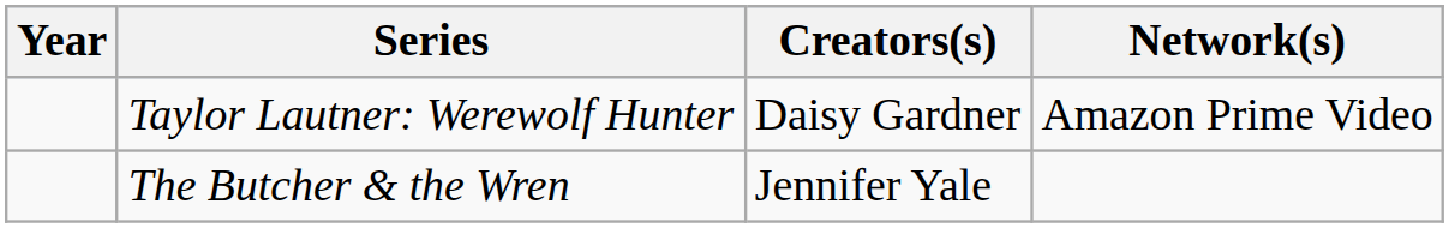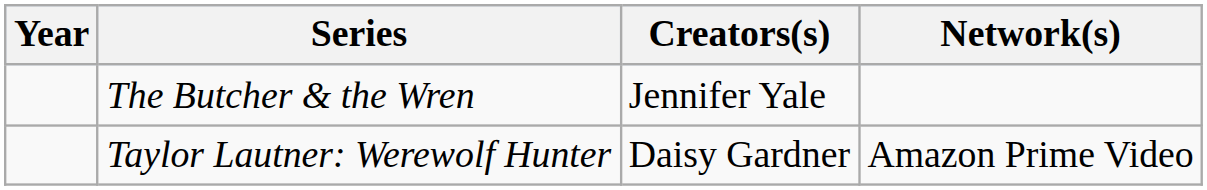 <table class="wikitable">
 <tr style="background:#b0c4de; text-align:center;">
 <th>Year</th>
 <th>Series</th>
 <th>Creators(s)</th>
 <th>Network(s)</th>
 </tr>
 <tr>
 <td></td>
+<td><em>The Butcher & the Wren</em></td>
+<td>Jennifer Yale</td>
+<td></td>
+</tr>
+<tr>
+<td></td>
 <td><em>Taylor Lautner: Werewolf Hunter</em></td>
 <td>Daisy Gardner</td>
 <td>Amazon Prime Video</td>
 </tr>
-<tr>
-<td></td>
-<td><em>The Butcher & the Wren</em></td>
-<td>Jennifer Yale</td>
-<td></td>
-</tr>
 </table>
